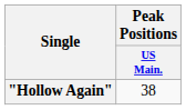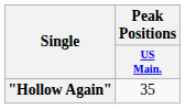 <table class="wikitable plainrowheaders" style="text-align:center;">
 <tr>
 <th rowspan="2">Single</th>
 <th>Peak Positions</th>
 </tr>
 <tr>
 <th style="width:3em;font-size:75%"><a href='#'>US<br>Main.</a></th>
 </tr>
 <tr>
 <th scope="row">"Hollow Again"</th>
-<td>38</td>
+<td>35</td>
 </tr>
 </table>
